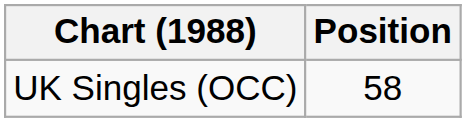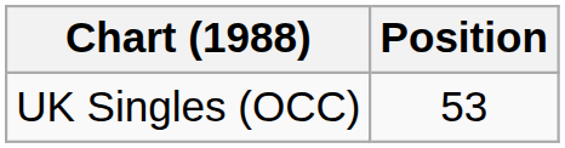 <table class="wikitable">
 <tr>
 <th>Chart (1988)</th>
 <th>Position</th>
 </tr>
 <tr>
 <td>UK Singles (OCC)</td>
-<td align="center">58</td>
+<td align="center">53</td>
 </tr>
 </table>
